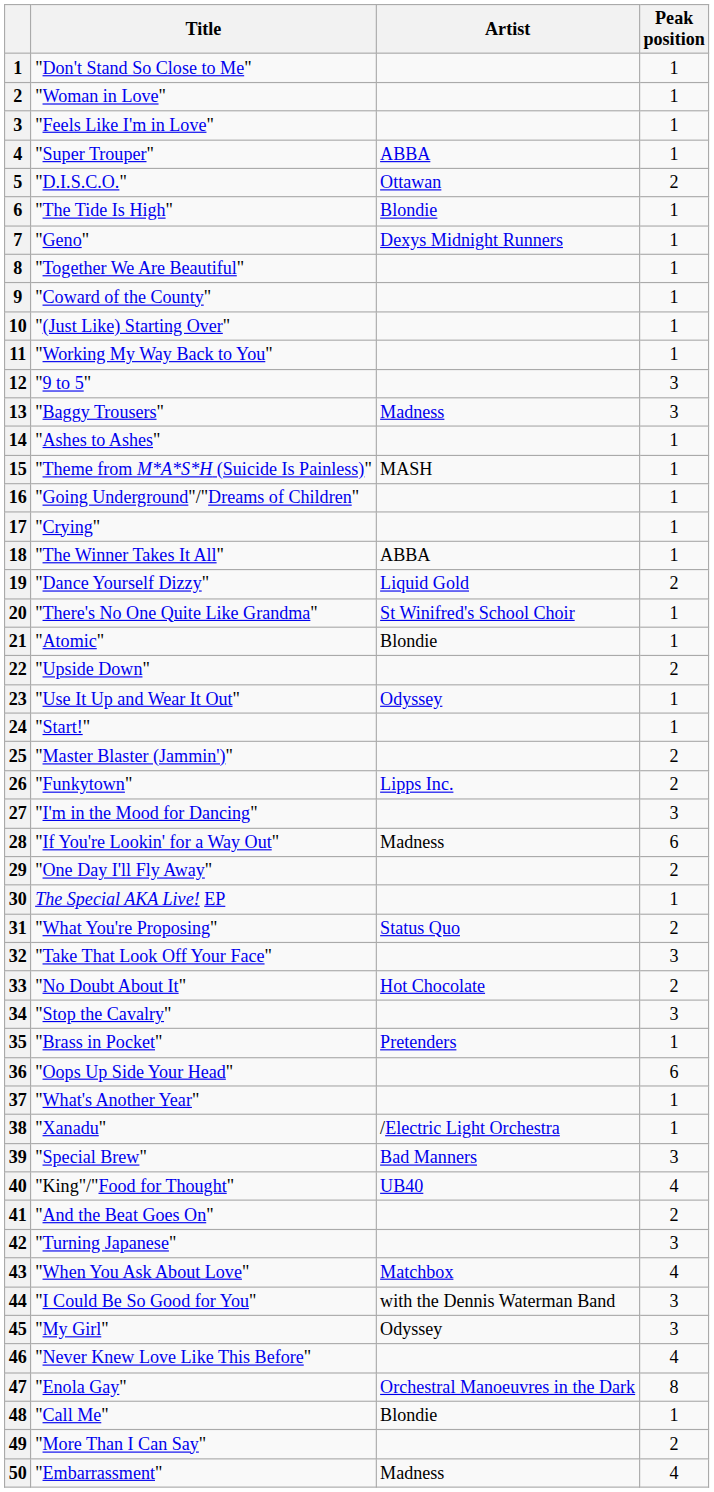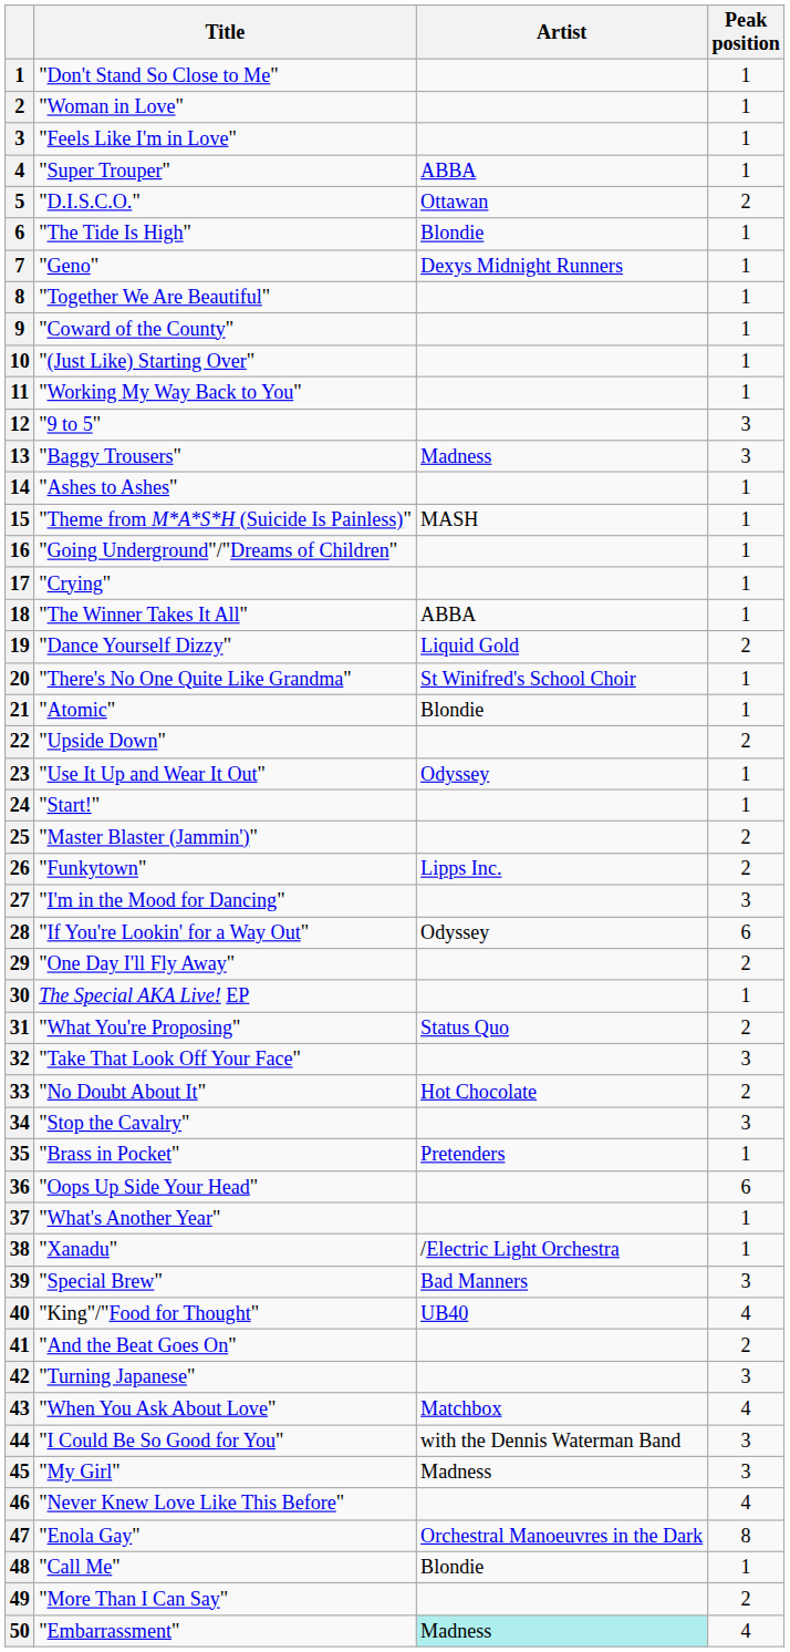 <table class="wikitable sortable plainrowheaders">
 <tr>
 <th scope=col></th>
 <th scope=col>Title</th>
 <th scope=col>Artist</th>
 <th scope=col>Peak<br>position</th>
 </tr>
 <tr>
 <th scope=row style="text-align:center;">1</th>
 <td>"<a href='#'>Don't Stand So Close to Me</a>"</td>
 <td></td>
 <td align="center">1</td>
 </tr>
 <tr>
 <th scope=row style="text-align:center;">2</th>
 <td>"<a href='#'>Woman in Love</a>"</td>
 <td></td>
 <td align="center">1</td>
 </tr>
 <tr>
 <th scope=row style="text-align:center;">3</th>
 <td>"<a href='#'>Feels Like I'm in Love</a>"</td>
 <td></td>
 <td align="center">1</td>
 </tr>
 <tr>
 <th scope=row style="text-align:center;">4</th>
 <td>"<a href='#'>Super Trouper</a>"</td>
 <td><a href='#'>ABBA</a></td>
 <td align="center">1</td>
 </tr>
 <tr>
 <th scope=row style="text-align:center;">5</th>
 <td>"<a href='#'>D.I.S.C.O.</a>"</td>
 <td><a href='#'>Ottawan</a></td>
 <td align="center">2</td>
 </tr>
 <tr>
 <th scope=row style="text-align:center;">6</th>
 <td>"<a href='#'>The Tide Is High</a>"</td>
 <td><a href='#'>Blondie</a></td>
 <td align="center">1</td>
 </tr>
 <tr>
 <th scope=row style="text-align:center;">7</th>
 <td>"<a href='#'>Geno</a>"</td>
 <td><a href='#'>Dexys Midnight Runners</a></td>
 <td align="center">1</td>
 </tr>
 <tr>
 <th scope=row style="text-align:center;">8</th>
 <td>"<a href='#'>Together We Are Beautiful</a>"</td>
 <td></td>
 <td align="center">1</td>
 </tr>
 <tr>
 <th scope=row style="text-align:center;">9</th>
 <td>"<a href='#'>Coward of the County</a>"</td>
 <td></td>
 <td align="center">1</td>
 </tr>
 <tr>
 <th scope=row style="text-align:center;">10</th>
 <td>"<a href='#'>(Just Like) Starting Over</a>"</td>
 <td></td>
 <td align="center">1</td>
 </tr>
 <tr>
 <th scope=row style="text-align:center;">11</th>
 <td>"<a href='#'>Working My Way Back to You</a>"</td>
 <td></td>
 <td align="center">1</td>
 </tr>
 <tr>
 <th scope=row style="text-align:center;">12</th>
 <td>"<a href='#'>9 to 5</a>"</td>
 <td></td>
 <td align="center">3</td>
 </tr>
 <tr>
 <th scope=row style="text-align:center;">13</th>
 <td>"<a href='#'>Baggy Trousers</a>"</td>
 <td><a href='#'>Madness</a></td>
 <td align="center">3</td>
 </tr>
 <tr>
 <th scope=row style="text-align:center;">14</th>
 <td>"<a href='#'>Ashes to Ashes</a>"</td>
 <td></td>
 <td align="center">1</td>
 </tr>
 <tr>
 <th scope=row style="text-align:center;">15</th>
 <td>"<a href='#'>Theme from <em>M*A*S*H</em> (Suicide Is Painless)</a>"</td>
 <td>MASH</td>
 <td align="center">1</td>
 </tr>
 <tr>
 <th scope=row style="text-align:center;">16</th>
 <td>"<a href='#'>Going Underground</a>"/"<a href='#'>Dreams of Children</a>"</td>
 <td></td>
 <td align="center">1</td>
 </tr>
 <tr>
 <th scope=row style="text-align:center;">17</th>
 <td>"<a href='#'>Crying</a>"</td>
 <td></td>
 <td align="center">1</td>
 </tr>
 <tr>
 <th scope=row style="text-align:center;">18</th>
 <td>"<a href='#'>The Winner Takes It All</a>"</td>
 <td>ABBA</td>
 <td align="center">1</td>
 </tr>
 <tr>
 <th scope=row style="text-align:center;">19</th>
 <td>"<a href='#'>Dance Yourself Dizzy</a>"</td>
 <td><a href='#'>Liquid Gold</a></td>
 <td align="center">2</td>
 </tr>
 <tr>
 <th scope=row style="text-align:center;">20</th>
 <td>"<a href='#'>There's No One Quite Like Grandma</a>"</td>
 <td><a href='#'>St Winifred's School Choir</a></td>
 <td align="center">1</td>
 </tr>
 <tr>
 <th scope=row style="text-align:center;">21</th>
 <td>"<a href='#'>Atomic</a>"</td>
 <td>Blondie</td>
 <td align="center">1</td>
 </tr>
 <tr>
 <th scope=row style="text-align:center;">22</th>
 <td>"<a href='#'>Upside Down</a>"</td>
 <td></td>
 <td align="center">2</td>
 </tr>
 <tr>
 <th scope=row style="text-align:center;">23</th>
 <td>"<a href='#'>Use It Up and Wear It Out</a>"</td>
 <td><a href='#'>Odyssey</a></td>
 <td align="center">1</td>
 </tr>
 <tr>
 <th scope=row style="text-align:center;">24</th>
 <td>"<a href='#'>Start!</a>"</td>
 <td></td>
 <td align="center">1</td>
 </tr>
 <tr>
 <th scope=row style="text-align:center;">25</th>
 <td>"<a href='#'>Master Blaster (Jammin')</a>"</td>
 <td></td>
 <td align="center">2</td>
 </tr>
 <tr>
 <th scope=row style="text-align:center;">26</th>
 <td>"<a href='#'>Funkytown</a>"</td>
 <td><a href='#'>Lipps Inc.</a></td>
 <td align="center">2</td>
 </tr>
 <tr>
 <th scope=row style="text-align:center;">27</th>
 <td>"<a href='#'>I'm in the Mood for Dancing</a>"</td>
 <td></td>
 <td align="center">3</td>
 </tr>
 <tr>
 <th scope=row style="text-align:center;">28</th>
 <td>"<a href='#'>If You're Lookin' for a Way Out</a>"</td>
-<td>Madness</td>
+<td>Odyssey</td>
 <td align="center">6</td>
 </tr>
 <tr>
 <th scope=row style="text-align:center;">29</th>
 <td>"<a href='#'>One Day I'll Fly Away</a>"</td>
 <td></td>
 <td align="center">2</td>
 </tr>
 <tr>
 <th scope=row style="text-align:center;">30</th>
 <td><em><a href='#'>The Special AKA Live!</a></em> <a href='#'>EP</a></td>
 <td></td>
 <td align="center">1</td>
 </tr>
 <tr>
 <th scope=row style="text-align:center;">31</th>
 <td>"<a href='#'>What You're Proposing</a>"</td>
 <td><a href='#'>Status Quo</a></td>
 <td align="center">2</td>
 </tr>
 <tr>
 <th scope=row style="text-align:center;">32</th>
 <td>"<a href='#'>Take That Look Off Your Face</a>"</td>
 <td></td>
 <td align="center">3</td>
 </tr>
 <tr>
 <th scope=row style="text-align:center;">33</th>
 <td>"<a href='#'>No Doubt About It</a>"</td>
 <td><a href='#'>Hot Chocolate</a></td>
 <td align="center">2</td>
 </tr>
 <tr>
 <th scope=row style="text-align:center;">34</th>
 <td>"<a href='#'>Stop the Cavalry</a>"</td>
 <td></td>
 <td align="center">3</td>
 </tr>
 <tr>
 <th scope=row style="text-align:center;">35</th>
 <td>"<a href='#'>Brass in Pocket</a>"</td>
 <td><a href='#'>Pretenders</a></td>
 <td align="center">1</td>
 </tr>
 <tr>
 <th scope=row style="text-align:center;">36</th>
 <td>"<a href='#'>Oops Up Side Your Head</a>"</td>
 <td></td>
 <td align="center">6</td>
 </tr>
 <tr>
 <th scope=row style="text-align:center;">37</th>
 <td>"<a href='#'>What's Another Year</a>"</td>
 <td></td>
 <td align="center">1</td>
 </tr>
 <tr>
 <th scope=row style="text-align:center;">38</th>
 <td>"<a href='#'>Xanadu</a>"</td>
 <td>/<a href='#'>Electric Light Orchestra</a></td>
 <td align="center">1</td>
 </tr>
 <tr>
 <th scope=row style="text-align:center;">39</th>
 <td>"<a href='#'>Special Brew</a>"</td>
 <td><a href='#'>Bad Manners</a></td>
 <td align="center">3</td>
 </tr>
 <tr>
 <th scope=row style="text-align:center;">40</th>
 <td>"King"/"<a href='#'>Food for Thought</a>"</td>
 <td><a href='#'>UB40</a></td>
 <td align="center">4</td>
 </tr>
 <tr>
 <th scope=row style="text-align:center;">41</th>
 <td>"<a href='#'>And the Beat Goes On</a>"</td>
 <td></td>
 <td align="center">2</td>
 </tr>
 <tr>
 <th scope=row style="text-align:center;">42</th>
 <td>"<a href='#'>Turning Japanese</a>"</td>
 <td></td>
 <td align="center">3</td>
 </tr>
 <tr>
 <th scope=row style="text-align:center;">43</th>
 <td>"<a href='#'>When You Ask About Love</a>"</td>
 <td><a href='#'>Matchbox</a></td>
 <td align="center">4</td>
 </tr>
 <tr>
 <th scope=row style="text-align:center;">44</th>
 <td>"<a href='#'>I Could Be So Good for You</a>"</td>
 <td> with the Dennis Waterman Band</td>
 <td align="center">3</td>
 </tr>
 <tr>
 <th scope=row style="text-align:center;">45</th>
 <td>"<a href='#'>My Girl</a>"</td>
-<td>Odyssey</td>
+<td>Madness</td>
 <td align="center">3</td>
 </tr>
 <tr>
 <th scope=row style="text-align:center;">46</th>
 <td>"<a href='#'>Never Knew Love Like This Before</a>"</td>
 <td></td>
 <td align="center">4</td>
 </tr>
 <tr>
 <th scope=row style="text-align:center;">47</th>
 <td>"<a href='#'>Enola Gay</a>"</td>
 <td><a href='#'>Orchestral Manoeuvres in the Dark</a></td>
 <td align="center">8</td>
 </tr>
 <tr>
 <th scope=row style="text-align:center;">48</th>
 <td>"<a href='#'>Call Me</a>"</td>
 <td>Blondie</td>
 <td align="center">1</td>
 </tr>
 <tr>
 <th scope=row style="text-align:center;">49</th>
 <td>"<a href='#'>More Than I Can Say</a>"</td>
 <td></td>
 <td align="center">2</td>
 </tr>
 <tr>
 <th scope=row style="text-align:center;">50</th>
 <td>"<a href='#'>Embarrassment</a>"</td>
-<td>Madness</td>
+<td style="background: paleturquoise;">Madness</td>
 <td align="center">4</td>
 </tr>
 </table>
